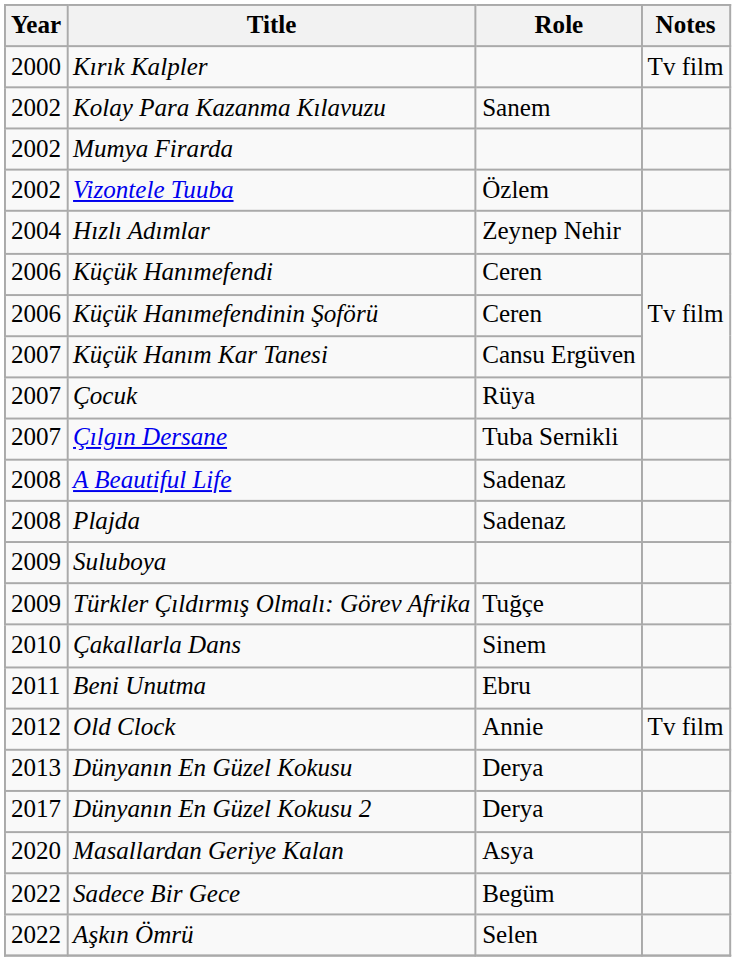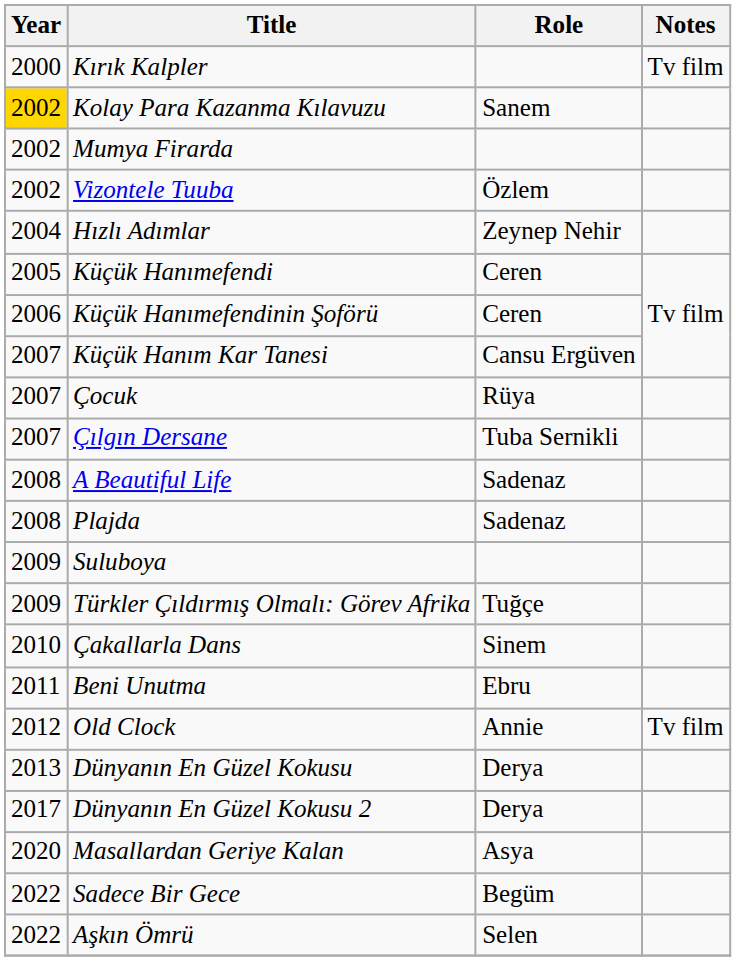 <table class="wikitable sortable" style="font-size: 80%;">
 <tr>
 <th>Year</th>
 <th>Title</th>
 <th>Role</th>
 <th class="unsortable">Notes</th>
 </tr>
 <tr>
 <td>2000</td>
 <td><em>Kırık Kalpler</em></td>
 <td></td>
 <td>Tv film</td>
 </tr>
 <tr>
-<td>2002</td>
+<td style="background: gold;">2002</td>
 <td><em>Kolay Para Kazanma Kılavuzu</em></td>
 <td>Sanem</td>
 <td></td>
 </tr>
 <tr>
 <td>2002</td>
 <td><em>Mumya Firarda</em></td>
 <td></td>
 <td></td>
 </tr>
 <tr>
 <td>2002</td>
 <td><em><a href='#'>Vizontele Tuuba</a></em></td>
 <td>Özlem</td>
 <td></td>
 </tr>
 <tr>
 <td>2004</td>
 <td><em>Hızlı Adımlar</em></td>
 <td>Zeynep Nehir</td>
 <td></td>
 </tr>
 <tr>
-<td>2006</td>
+<td>2005</td>
 <td><em>Küçük Hanımefendi</em></td>
 <td>Ceren</td>
 <td rowspan="3">Tv film</td>
 </tr>
 <tr>
 <td>2006</td>
 <td><em>Küçük Hanımefendinin Şoförü</em></td>
 <td>Ceren</td>
 </tr>
 <tr>
 <td>2007</td>
 <td><em>Küçük Hanım Kar Tanesi</em></td>
 <td>Cansu Ergüven</td>
 </tr>
 <tr>
 <td>2007</td>
 <td><em>Çocuk</em></td>
 <td>Rüya</td>
 <td></td>
 </tr>
 <tr>
 <td>2007</td>
 <td><em><a href='#'>Çılgın Dersane</a></em></td>
 <td>Tuba Sernikli</td>
 <td></td>
 </tr>
 <tr>
 <td>2008</td>
 <td><em><a href='#'>A Beautiful Life</a></em></td>
 <td>Sadenaz</td>
 <td></td>
 </tr>
 <tr>
 <td>2008</td>
 <td><em>Plajda</em></td>
 <td>Sadenaz</td>
 <td></td>
 </tr>
 <tr>
 <td>2009</td>
 <td><em>Suluboya</em></td>
 <td></td>
 <td></td>
 </tr>
 <tr>
 <td>2009</td>
 <td><em>Türkler Çıldırmış Olmalı: Görev Afrika</em></td>
 <td>Tuğçe</td>
 <td></td>
 </tr>
 <tr>
 <td>2010</td>
 <td><em>Çakallarla Dans</em></td>
 <td>Sinem</td>
 <td></td>
 </tr>
 <tr>
 <td>2011</td>
 <td><em>Beni Unutma</em></td>
 <td>Ebru</td>
 <td></td>
 </tr>
 <tr>
 <td>2012</td>
 <td><em>Old Clock</em></td>
 <td>Annie</td>
 <td>Tv film</td>
 </tr>
 <tr>
 <td>2013</td>
 <td><em>Dünyanın En Güzel Kokusu</em></td>
 <td>Derya</td>
 <td></td>
 </tr>
 <tr>
 <td>2017</td>
 <td><em>Dünyanın En Güzel Kokusu 2</em></td>
 <td>Derya</td>
 <td></td>
 </tr>
 <tr>
 <td>2020</td>
 <td><em>Masallardan Geriye Kalan</em></td>
 <td>Asya</td>
 <td></td>
 </tr>
 <tr>
 <td>2022</td>
 <td><em>Sadece Bir Gece</em></td>
 <td>Begüm</td>
 <td></td>
 </tr>
 <tr>
 <td>2022</td>
 <td><em>Aşkın Ömrü</em></td>
 <td>Selen</td>
 <td></td>
 </tr>
 <tr>
 </tr>
 </table>
